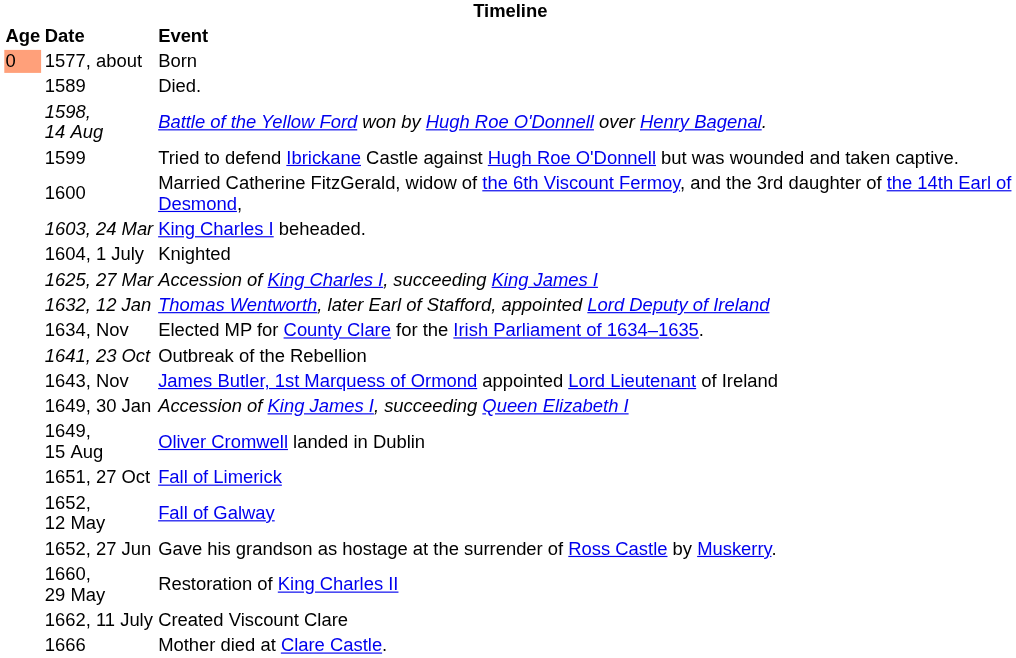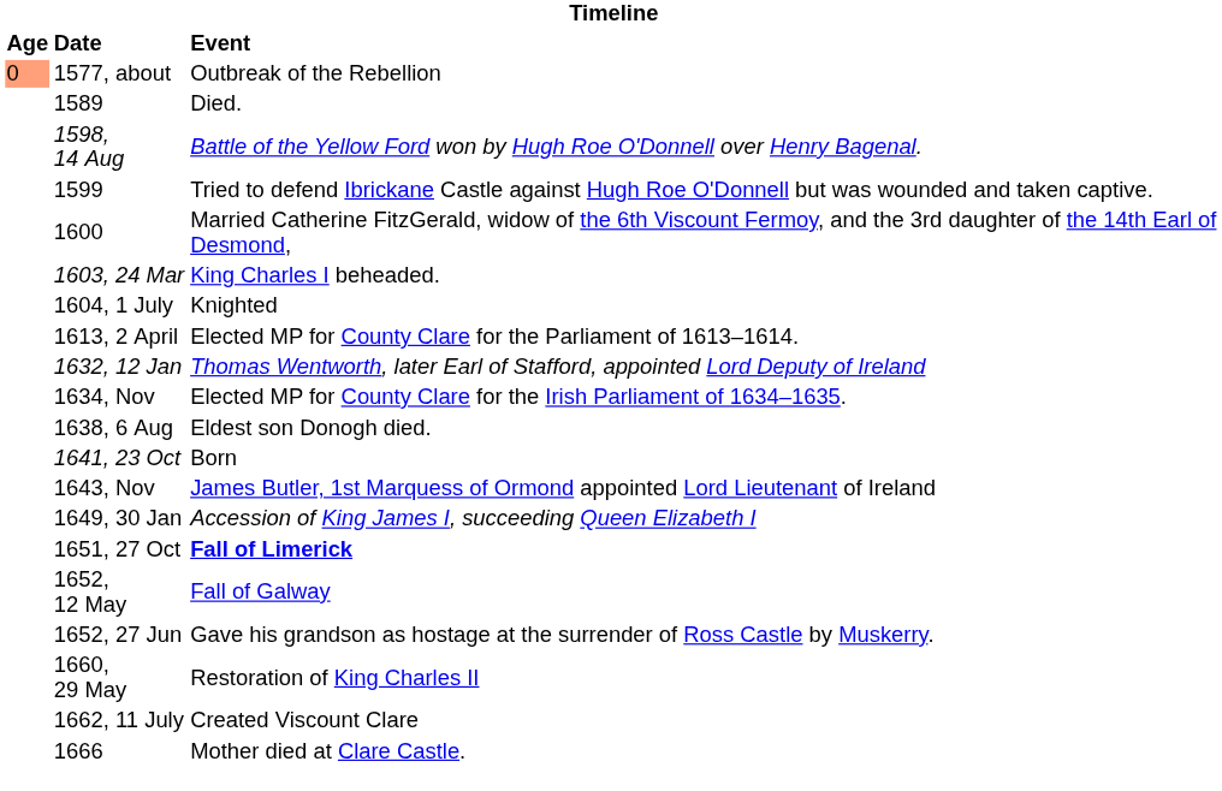 <table>
 <tr>
 <th colspan=3>Timeline</th>
 </tr>
 <tr>
 <th align=left>Age</th>
 <th align=left>Date</th>
 <th align=left>Event</th>
 </tr>
 <tr>
 <td style="background: lightsalmon;">0</td>
 <td>1577, about</td>
-<td>Born</td>
+<td></em>Outbreak of the Rebellion<em></td>
 </tr>
 <tr>
 <td></td>
 <td>1589</td>
 <td>Died.</td>
 </tr>
 <tr>
 <td></td>
 <td><em>1598, 14 Aug</em></td>
 <td><em><a href='#'>Battle of the Yellow Ford</a> won by <a href='#'>Hugh Roe O'Donnell</a> over <a href='#'>Henry Bagenal</a>.</em></td>
 </tr>
 <tr>
 <td></td>
 <td>1599</td>
 <td>Tried to defend <a href='#'>Ibrickane</a> Castle against <a href='#'>Hugh Roe O'Donnell</a> but was wounded and taken captive.</td>
 </tr>
 <tr>
 <td></td>
 <td>1600</td>
 <td>Married Catherine FitzGerald, widow of <a href='#'>the 6th Viscount Fermoy</a>, and the 3rd daughter of <a href='#'>the 14th Earl of Desmond</a>,</td>
 </tr>
 <tr>
 <td></td>
 <td><em>1603, 24 Mar</em></td>
 <td></em><a href='#'>King Charles I</a> beheaded.<em></td>
 </tr>
 <tr>
 <td></td>
 <td>1604, 1 July</td>
 <td>Knighted</td>
 </tr>
 <tr>
 <td></td>
-<td><em>1625, 27 Mar</em></td>
-<td><em>Accession of <a href='#'>King Charles I</a>, succeeding <a href='#'>King James I</a></em></td>
+<td>1613, 2 April</td>
+<td>Elected MP for <a href='#'>County Clare</a> for the Parliament of 1613–1614.</td>
 </tr>
 <tr>
 <td></td>
 <td><em>1632, 12 Jan</em></td>
 <td><em><a href='#'>Thomas Wentworth</a>, later Earl of Stafford, appointed <a href='#'>Lord Deputy of Ireland</a></em></td>
 </tr>
 <tr>
 <td></td>
 <td>1634, Nov</td>
 <td>Elected MP for <a href='#'>County Clare</a> for the <a href='#'>Irish Parliament of 1634–1635</a>.</td>
 </tr>
 <tr>
 <td></td>
+<td>1638, 6 Aug</td>
+<td>Eldest son Donogh died.</td>
+</tr>
+<tr>
+<td></td>
 <td><em>1641, 23 Oct</td>
-<td></em>Outbreak of the Rebellion<em></td>
+<td>Born</td>
 </tr>
 <tr>
 <td></td>
 <td></em>1643, Nov<em></td>
 <td></em><a href='#'>James Butler, 1st Marquess of Ormond</a> appointed <a href='#'>Lord Lieutenant</a> of Ireland<em></td>
 </tr>
 <tr>
 <td></td>
 <td></em>1649, 30 Jan<em></td>
 <td><em>Accession of <a href='#'>King James I</a>, succeeding <a href='#'>Queen Elizabeth I</a></em></td>
 </tr>
 <tr>
 <td></td>
-<td></em>1649, 15 Aug<em></td>
-<td></em><a href='#'>Oliver Cromwell</a> landed in Dublin<em></td>
-</tr>
-<tr>
-<td></td>
 <td></em>1651, 27 Oct<em></td>
-<td></em><a href='#'>Fall of Limerick</a><em></td>
+<td><strong></em><a href='#'>Fall of Limerick</a><em></strong></td>
 </tr>
 <tr>
 <td></td>
 <td></em>1652, 12 May<em></td>
 <td></em><a href='#'>Fall of Galway</a><em></td>
 </tr>
 <tr>
 <td></td>
 <td>1652, 27 Jun</td>
 <td>Gave his grandson as hostage at the surrender of <a href='#'>Ross Castle</a> by <a href='#'>Muskerry</a>.</td>
 </tr>
 <tr>
 <td></td>
 <td></em>1660, 29 May<em></td>
 <td></em>Restoration of <a href='#'>King Charles II</a><em></td>
 </tr>
 <tr>
 <td></td>
 <td>1662, 11 July</td>
 <td>Created Viscount Clare</td>
 </tr>
 <tr>
 <td></td>
 <td>1666</td>
 <td>Mother died at <a href='#'>Clare Castle</a>.</td>
 </tr>
 </table>
